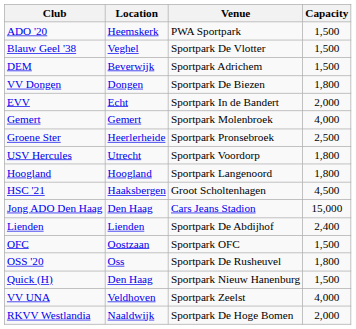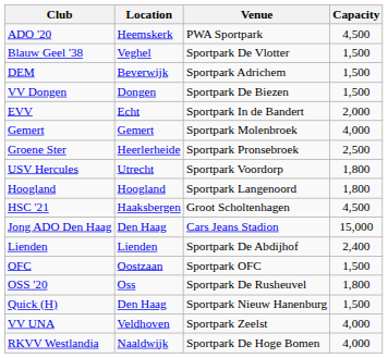 <table class="wikitable sortable">
 <tr>
 <th>Club</th>
 <th>Location</th>
 <th>Venue</th>
 <th>Capacity</th>
 </tr>
 <tr>
 <td><a href='#'>ADO '20</a></td>
 <td><a href='#'>Heemskerk</a></td>
 <td>PWA Sportpark</td>
-<td style="text-align: center;">1,500</td>
+<td style="text-align: center;">4,500</td>
 </tr>
 <tr>
 <td><a href='#'>Blauw Geel '38</a></td>
 <td><a href='#'>Veghel</a></td>
 <td>Sportpark De Vlotter</td>
 <td style="text-align: center;">1,500</td>
 </tr>
 <tr>
 <td><a href='#'>DEM</a></td>
 <td><a href='#'>Beverwijk</a></td>
 <td>Sportpark Adrichem</td>
 <td style="text-align: center;">1,500</td>
 </tr>
 <tr>
 <td><a href='#'>VV Dongen</a></td>
 <td><a href='#'>Dongen</a></td>
 <td>Sportpark De Biezen</td>
-<td style="text-align: center;">1,800</td>
+<td style="text-align: center;">1,500</td>
 </tr>
 <tr>
 <td><a href='#'>EVV</a></td>
 <td><a href='#'>Echt</a></td>
 <td>Sportpark In de Bandert</td>
 <td style="text-align: center;">2,000</td>
 </tr>
 <tr>
 <td><a href='#'>Gemert</a></td>
 <td><a href='#'>Gemert</a></td>
 <td>Sportpark Molenbroek</td>
 <td style="text-align: center;">4,000</td>
 </tr>
 <tr>
 <td><a href='#'>Groene Ster</a></td>
 <td><a href='#'>Heerlerheide</a></td>
 <td>Sportpark Pronsebroek</td>
 <td style="text-align: center;">2,500</td>
 </tr>
 <tr>
 <td><a href='#'>USV Hercules</a></td>
 <td><a href='#'>Utrecht</a></td>
 <td>Sportpark Voordorp</td>
 <td style="text-align: center;">1,800</td>
 </tr>
 <tr>
 <td><a href='#'>Hoogland</a></td>
 <td><a href='#'>Hoogland</a></td>
 <td>Sportpark Langenoord</td>
 <td style="text-align: center;">1,800</td>
 </tr>
 <tr>
 <td><a href='#'>HSC '21</a></td>
 <td><a href='#'>Haaksbergen</a></td>
 <td>Groot Scholtenhagen</td>
 <td style="text-align: center;">4,500</td>
 </tr>
 <tr>
 <td><a href='#'>Jong ADO Den Haag</a></td>
 <td><a href='#'>Den Haag</a></td>
 <td><a href='#'>Cars Jeans Stadion</a></td>
 <td style="text-align: center;">15,000</td>
 </tr>
 <tr>
 <td><a href='#'>Lienden</a></td>
 <td><a href='#'>Lienden</a></td>
 <td>Sportpark De Abdijhof</td>
 <td style="text-align: center;">2,400</td>
 </tr>
 <tr>
 <td><a href='#'>OFC</a></td>
 <td><a href='#'>Oostzaan</a></td>
 <td>Sportpark OFC</td>
 <td style="text-align: center;">1,500</td>
 </tr>
 <tr>
 <td><a href='#'>OSS '20</a></td>
 <td><a href='#'>Oss</a></td>
 <td>Sportpark De Rusheuvel</td>
 <td style="text-align: center;">1,800</td>
 </tr>
 <tr>
 <td><a href='#'>Quick (H)</a></td>
 <td><a href='#'>Den Haag</a></td>
 <td>Sportpark Nieuw Hanenburg</td>
 <td style="text-align: center;">1,500</td>
 </tr>
 <tr>
 <td><a href='#'>VV UNA</a></td>
 <td><a href='#'>Veldhoven</a></td>
 <td>Sportpark Zeelst</td>
 <td style="text-align: center;">4,000</td>
 </tr>
 <tr>
 <td><a href='#'>RKVV Westlandia</a></td>
 <td><a href='#'>Naaldwijk</a></td>
 <td>Sportpark De Hoge Bomen</td>
-<td style="text-align: center;">2,000</td>
+<td style="text-align: center;">4,000</td>
 </tr>
 </table>
